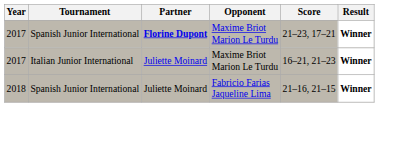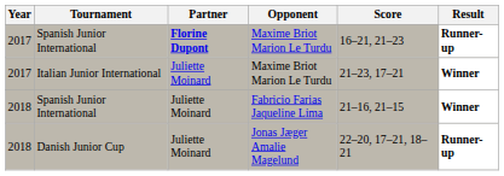 <table class="sortable wikitable" style="font-size: 90%;">
 <tr>
 <th>Year</th>
 <th>Tournament</th>
 <th>Partner</th>
 <th>Opponent</th>
 <th>Score</th>
 <th>Result</th>
 </tr>
 <tr style="background:#BDB8AD">
 <td align="center">2017</td>
 <td align="left">Spanish Junior International</td>
 <td align="left"><strong> <a href='#'>Florine Dupont</a></strong></td>
 <td align="left"> <a href='#'>Maxime Briot</a><br> <a href='#'>Marion Le Turdu</a></td>
-<td align="left">21–23, 17–21</td>
-<td style="text-align:left; background:white"> <strong>Winner</strong></td>
+<td align="left">16–21, 21–23</td>
+<td style="text-align:left; background:white"> <strong>Runner-up</strong></td>
 </tr>
 <tr style="background:#BDB8AD">
 <td align="center">2017</td>
 <td align="left">Italian Junior International</td>
 <td align="left"> <a href='#'>Juliette Moinard</a></td>
 <td align="left"> Maxime Briot<br> Marion Le Turdu</td>
-<td align="left">16–21, 21–23</td>
+<td align="left">21–23, 17–21</td>
 <td style="text-align:left; background:white"> <strong>Winner</strong></td>
 </tr>
 <tr style="background:#BDB8AD">
 <td align="center">2018</td>
 <td align="left">Spanish Junior International</td>
 <td align="left"> Juliette Moinard</td>
 <td align="left"> <a href='#'>Fabricio Farias</a><br> <a href='#'>Jaqueline Lima</a></td>
 <td align="left">21–16, 21–15</td>
 <td style="text-align:left; background:white"> <strong>Winner</strong></td>
 </tr>
+<tr style="background:#BDB8AD">
+<td align="center">2018</td>
+<td align="left">Danish Junior Cup</td>
+<td align="left"> Juliette Moinard</td>
+<td align="left"> <a href='#'>Jonas Jæger</a><br> <a href='#'>Amalie Magelund</a></td>
+<td align="left">22–20, 17–21, 18–21</td>
+<td style="text-align:left; background:white"> <strong>Runner-up</strong></td>
+</tr>
 </table>
